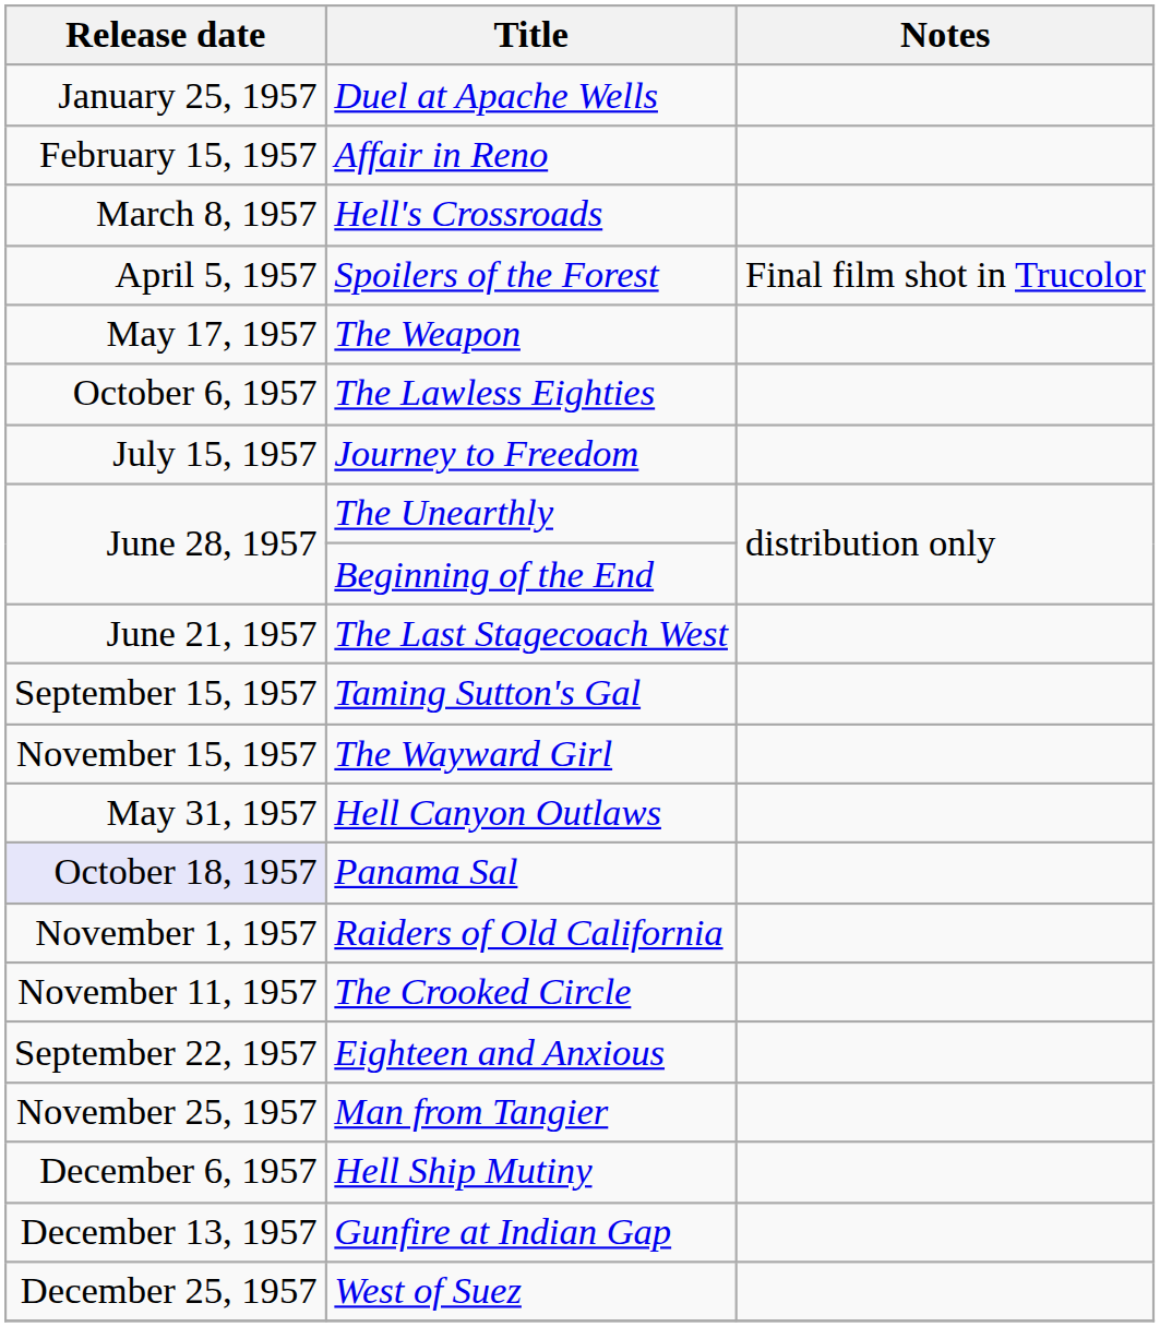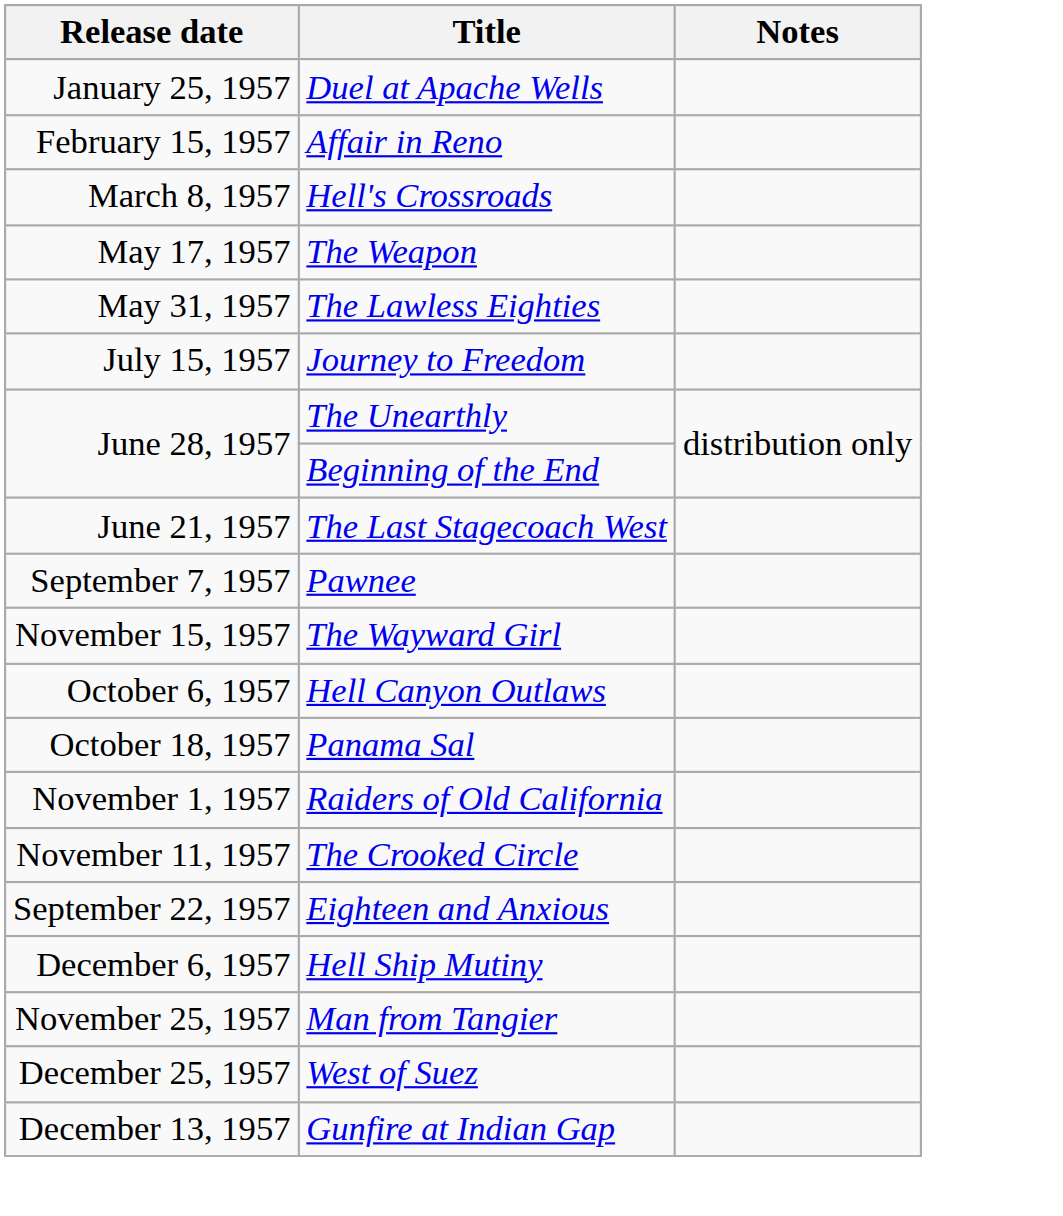 <table class="wikitable sortable">
 <tr>
 <th>Release date</th>
 <th>Title</th>
 <th>Notes</th>
 </tr>
 <tr>
 <td align="right">January 25, 1957</td>
 <td><em><a href='#'>Duel at Apache Wells</a></em></td>
 <td></td>
 </tr>
 <tr>
 <td align="right">February 15, 1957</td>
 <td><em><a href='#'>Affair in Reno</a></em></td>
 <td></td>
 </tr>
 <tr>
 <td align="right">March 8, 1957</td>
 <td><em><a href='#'>Hell's Crossroads</a></em></td>
 <td></td>
 </tr>
 <tr>
-<td align="right">April 5, 1957</td>
-<td><em><a href='#'>Spoilers of the Forest</a></em></td>
-<td>Final film shot in <a href='#'>Trucolor</a></td>
-</tr>
-<tr>
 <td align="right">May 17, 1957</td>
 <td><em><a href='#'>The Weapon</a></em></td>
 <td></td>
 </tr>
 <tr>
-<td align="right">October 6, 1957</td>
+<td align="right">May 31, 1957</td>
 <td><em><a href='#'>The Lawless Eighties</a></em></td>
 <td></td>
 </tr>
 <tr>
 <td align="right">July 15, 1957</td>
 <td><em><a href='#'>Journey to Freedom</a></em></td>
 <td></td>
 </tr>
 <tr>
 <td align="right" rowspan="2">June 28, 1957</td>
 <td><em><a href='#'>The Unearthly</a></em></td>
 <td rowspan="2">distribution only</td>
 </tr>
 <tr>
 <td><em><a href='#'>Beginning of the End</a></em></td>
 </tr>
 <tr>
 <td align="right">June 21, 1957</td>
 <td><em><a href='#'>The Last Stagecoach West</a></em></td>
 <td></td>
 </tr>
 <tr>
-<td align="right">September 15, 1957</td>
-<td><em><a href='#'>Taming Sutton's Gal</a></em></td>
+<td align="right">September 7, 1957</td>
+<td><em><a href='#'>Pawnee</a></em></td>
 <td></td>
 </tr>
 <tr>
 <td align="right">November 15, 1957</td>
 <td><em><a href='#'>The Wayward Girl</a></em></td>
 <td></td>
 </tr>
 <tr>
-<td align="right">May 31, 1957</td>
+<td align="right">October 6, 1957</td>
 <td><em><a href='#'>Hell Canyon Outlaws</a></em></td>
 <td></td>
 </tr>
 <tr>
-<td align="right" style="background: lavender;">October 18, 1957</td>
+<td align="right">October 18, 1957</td>
 <td><em><a href='#'>Panama Sal</a></em></td>
 <td></td>
 </tr>
 <tr>
 <td align="right">November 1, 1957</td>
 <td><em><a href='#'>Raiders of Old California</a></em></td>
 <td></td>
 </tr>
 <tr>
 <td align="right">November 11, 1957</td>
 <td><em><a href='#'>The Crooked Circle</a></em></td>
 <td></td>
 </tr>
 <tr>
 <td align="right">September 22, 1957</td>
 <td><em><a href='#'>Eighteen and Anxious</a></em></td>
 <td></td>
 </tr>
 <tr>
+<td align="right">December 6, 1957</td>
+<td><em><a href='#'>Hell Ship Mutiny</a></em></td>
+<td></td>
+</tr>
+<tr>
 <td align="right">November 25, 1957</td>
 <td><em><a href='#'>Man from Tangier</a></em></td>
 <td></td>
 </tr>
 <tr>
-<td align="right">December 6, 1957</td>
-<td><em><a href='#'>Hell Ship Mutiny</a></em></td>
+<td align="right">December 25, 1957</td>
+<td><em><a href='#'>West of Suez</a></em></td>
 <td></td>
 </tr>
 <tr>
 <td align="right">December 13, 1957</td>
 <td><em><a href='#'>Gunfire at Indian Gap</a></em></td>
 <td></td>
 </tr>
 <tr>
-<td align="right">December 25, 1957</td>
-<td><em><a href='#'>West of Suez</a></em></td>
-<td></td>
-</tr>
-<tr>
 </tr>
 </table>
